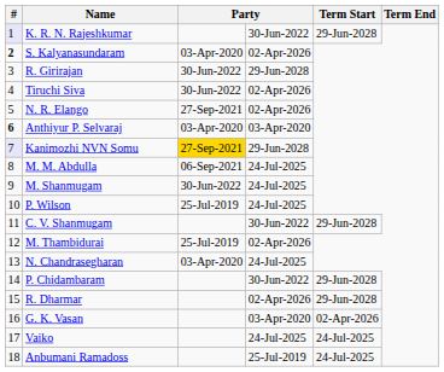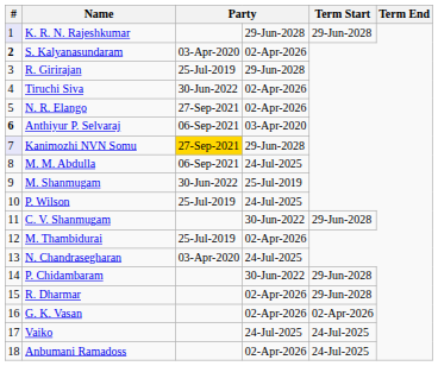 <table class="wikitable sortable">
 <tr>
 <th>#</th>
 <th style="width:200px">Name</th>
 <th colspan="2">Party</th>
 <th>Term Start</th>
 <th>Term End</th>
 </tr>
 <tr>
 <td style="background: lavender;">1</td>
 <td><a href='#'>K. R. N. Rajeshkumar</a></td>
 <td></td>
-<td>30-Jun-2022</td>
+<td>29-Jun-2028</td>
 <td>29-Jun-2028</td>
 </tr>
 <tr>
 <td><strong>2</strong></td>
 <td><a href='#'>S. Kalyanasundaram</a></td>
 <td>03-Apr-2020</td>
 <td>02-Apr-2026</td>
 </tr>
 <tr>
 <td>3</td>
 <td><a href='#'>R. Girirajan</a></td>
-<td>30-Jun-2022</td>
+<td>25-Jul-2019</td>
 <td>29-Jun-2028</td>
 </tr>
 <tr>
 <td>4</td>
 <td><a href='#'>Tiruchi Siva</a></td>
 <td>30-Jun-2022</td>
 <td>02-Apr-2026</td>
 </tr>
 <tr>
 <td>5</td>
 <td><a href='#'>N. R. Elango</a></td>
 <td>27-Sep-2021</td>
 <td>02-Apr-2026</td>
 </tr>
 <tr>
 <td><strong>6</strong></td>
 <td><a href='#'>Anthiyur P. Selvaraj</a></td>
-<td>03-Apr-2020</td>
+<td>06-Sep-2021</td>
 <td>03-Apr-2020</td>
 </tr>
 <tr>
 <td style="background: lavender;">7</td>
 <td><a href='#'>Kanimozhi NVN Somu</a></td>
 <td style="background: gold;">27-Sep-2021</td>
 <td>29-Jun-2028</td>
 </tr>
 <tr>
 <td>8</td>
 <td><a href='#'>M. M. Abdulla</a></td>
 <td>06-Sep-2021</td>
 <td>24-Jul-2025</td>
 </tr>
 <tr>
 <td>9</td>
 <td><a href='#'>M. Shanmugam</a></td>
 <td>30-Jun-2022</td>
-<td>24-Jul-2025</td>
+<td>25-Jul-2019</td>
 </tr>
 <tr>
 <td>10</td>
 <td><a href='#'>P. Wilson</a></td>
 <td>25-Jul-2019</td>
 <td>24-Jul-2025</td>
 </tr>
 <tr>
 <td>11</td>
 <td><a href='#'>C. V. Shanmugam</a></td>
 <td></td>
 <td>30-Jun-2022</td>
 <td>29-Jun-2028</td>
 </tr>
 <tr>
 <td>12</td>
 <td><a href='#'>M. Thambidurai</a></td>
 <td>25-Jul-2019</td>
 <td>02-Apr-2026</td>
 </tr>
 <tr>
 <td>13</td>
 <td><a href='#'>N. Chandrasegharan</a></td>
 <td>03-Apr-2020</td>
 <td>24-Jul-2025</td>
 </tr>
 <tr>
 <td>14</td>
 <td><a href='#'>P. Chidambaram</a></td>
 <td></td>
 <td>30-Jun-2022</td>
 <td>29-Jun-2028</td>
 </tr>
 <tr>
 <td>15</td>
 <td><a href='#'>R. Dharmar</a></td>
 <td></td>
 <td>02-Apr-2026</td>
 <td>29-Jun-2028</td>
 </tr>
 <tr>
 <td>16</td>
 <td><a href='#'>G. K. Vasan</a></td>
 <td></td>
-<td>03-Apr-2020</td>
+<td>02-Apr-2026</td>
 <td>02-Apr-2026</td>
 </tr>
 <tr>
 <td>17</td>
 <td><a href='#'>Vaiko</a></td>
 <td></td>
 <td>24-Jul-2025</td>
 <td>24-Jul-2025</td>
 </tr>
 <tr>
 <td>18</td>
 <td><a href='#'>Anbumani Ramadoss</a></td>
 <td></td>
-<td>25-Jul-2019</td>
+<td>02-Apr-2026</td>
 <td>24-Jul-2025</td>
 </tr>
 </table>
